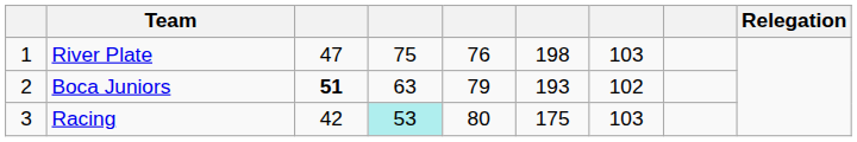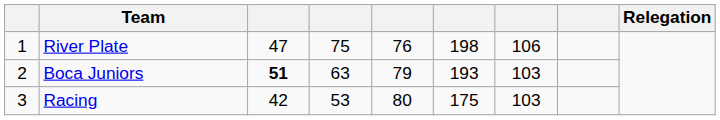 <table class="wikitable sortable" style="text-align: center;">
 <tr>
 <th width=25></th>
 <th width=185>Team</th>
 <th width=50></th>
 <th width=50></th>
 <th width=50></th>
 <th width=50></th>
 <th width=50></th>
 <th width=50></th>
 <th>Relegation</th>
 </tr>
 <tr>
 <td>1</td>
 <td align="left"><a href='#'>River Plate</a></td>
 <td>47</td>
 <td>75</td>
 <td>76</td>
 <td>198</td>
-<td>103</td>
+<td>106</td>
 <td><strong></strong></td>
 <td rowspan=26></td>
 </tr>
 <tr>
 <td>2</td>
 <td align="left"><a href='#'>Boca Juniors</a></td>
 <td><strong>51</strong></td>
 <td>63</td>
 <td>79</td>
 <td>193</td>
-<td>102</td>
+<td>103</td>
 <td><strong></strong></td>
 </tr>
 <tr>
 <td>3</td>
 <td align="left"><a href='#'>Racing</a></td>
 <td>42</td>
-<td style="background: paleturquoise;">53</td>
+<td>53</td>
 <td>80</td>
 <td>175</td>
 <td>103</td>
 <td><strong></strong></td>
 </tr>
 </table>
